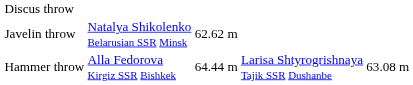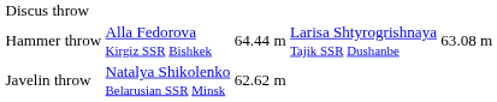 <table>
 <tr>
 <td>Discus throw</td>
 <td></td>
 <td></td>
-<td></td>
-<td></td>
-<td></td>
-<td></td>
-</tr>
-<tr>
-<td>Javelin throw</td>
-<td><a href='#'>Natalya Shikolenko</a><br><small><a href='#'>Belarusian SSR</a> <a href='#'>Minsk</a></small></td>
-<td>62.62 m</td>
 <td></td>
 <td></td>
 <td></td>
 <td></td>
 </tr>
 <tr>
 <td>Hammer throw</td>
 <td><a href='#'>Alla Fedorova</a><br><small><a href='#'>Kirgiz SSR</a> <a href='#'>Bishkek</a></small></td>
 <td>64.44 m</td>
 <td><a href='#'>Larisa Shtyrogrishnaya</a><br><small><a href='#'>Tajik SSR</a> <a href='#'>Dushanbe</a></small></td>
 <td>63.08 m</td>
 <td></td>
 <td></td>
 </tr>
+<tr>
+<td>Javelin throw</td>
+<td><a href='#'>Natalya Shikolenko</a><br><small><a href='#'>Belarusian SSR</a> <a href='#'>Minsk</a></small></td>
+<td>62.62 m</td>
+<td></td>
+<td></td>
+<td></td>
+<td></td>
+</tr>
 </table>
